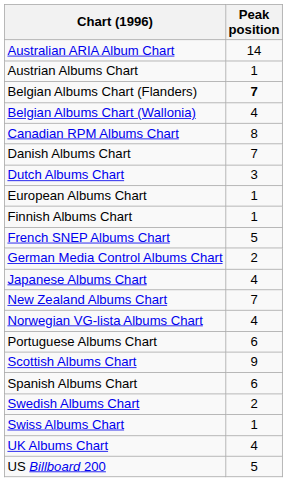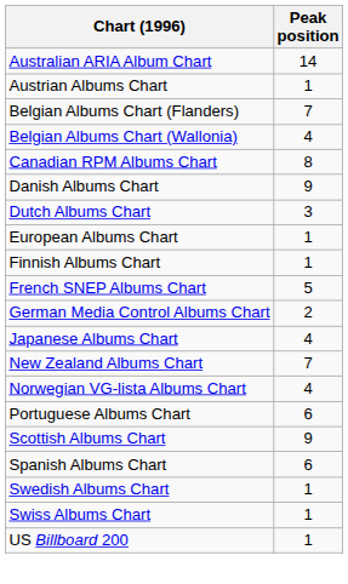 <table class="wikitable sortable" style="text-align:center;">
 <tr>
 <th>Chart (1996)</th>
 <th>Peak<br>position</th>
 </tr>
 <tr>
 <td align="left"><a href='#'>Australian ARIA Album Chart</a></td>
 <td>14</td>
 </tr>
 <tr>
 <td align="left">Austrian Albums Chart</td>
 <td>1</td>
 </tr>
 <tr>
 <td align="left">Belgian Albums Chart (Flanders)</td>
-<td><strong>7</strong></td>
+<td>7</td>
 </tr>
 <tr>
 <td align="left"><a href='#'>Belgian Albums Chart (Wallonia)</a></td>
 <td>4</td>
 </tr>
 <tr>
 <td align="left"><a href='#'>Canadian RPM Albums Chart</a></td>
 <td>8</td>
 </tr>
 <tr>
 <td align="left">Danish Albums Chart</td>
-<td>7</td>
+<td>9</td>
 </tr>
 <tr>
 <td align="left"><a href='#'>Dutch Albums Chart</a></td>
 <td>3</td>
 </tr>
 <tr>
 <td align="left">European Albums Chart</td>
 <td>1</td>
 </tr>
 <tr>
 <td align="left">Finnish Albums Chart</td>
 <td>1</td>
 </tr>
 <tr>
 <td align="left"><a href='#'>French SNEP Albums Chart</a></td>
 <td>5</td>
 </tr>
 <tr>
 <td align="left"><a href='#'>German Media Control Albums Chart</a></td>
 <td>2</td>
 </tr>
 <tr>
 <td align="left"><a href='#'>Japanese Albums Chart</a></td>
 <td>4</td>
 </tr>
 <tr>
 <td align="left"><a href='#'>New Zealand Albums Chart</a></td>
 <td>7</td>
 </tr>
 <tr>
 <td align="left"><a href='#'>Norwegian VG-lista Albums Chart</a></td>
 <td>4</td>
 </tr>
 <tr>
 <td align="left">Portuguese Albums Chart</td>
 <td>6</td>
 </tr>
 <tr>
 <td align="left"><a href='#'>Scottish Albums Chart</a></td>
 <td>9</td>
 </tr>
 <tr>
 <td align="left">Spanish Albums Chart</td>
 <td>6</td>
 </tr>
 <tr>
 <td align="left"><a href='#'>Swedish Albums Chart</a></td>
-<td>2</td>
+<td>1</td>
 </tr>
 <tr>
 <td align="left"><a href='#'>Swiss Albums Chart</a></td>
 <td>1</td>
 </tr>
 <tr>
-<td align="left"><a href='#'>UK Albums Chart</a></td>
-<td>4</td>
-</tr>
-<tr>
 <td align="left">US <a href='#'><em>Billboard</em> 200</a></td>
-<td>5</td>
+<td>1</td>
 </tr>
 </table>
